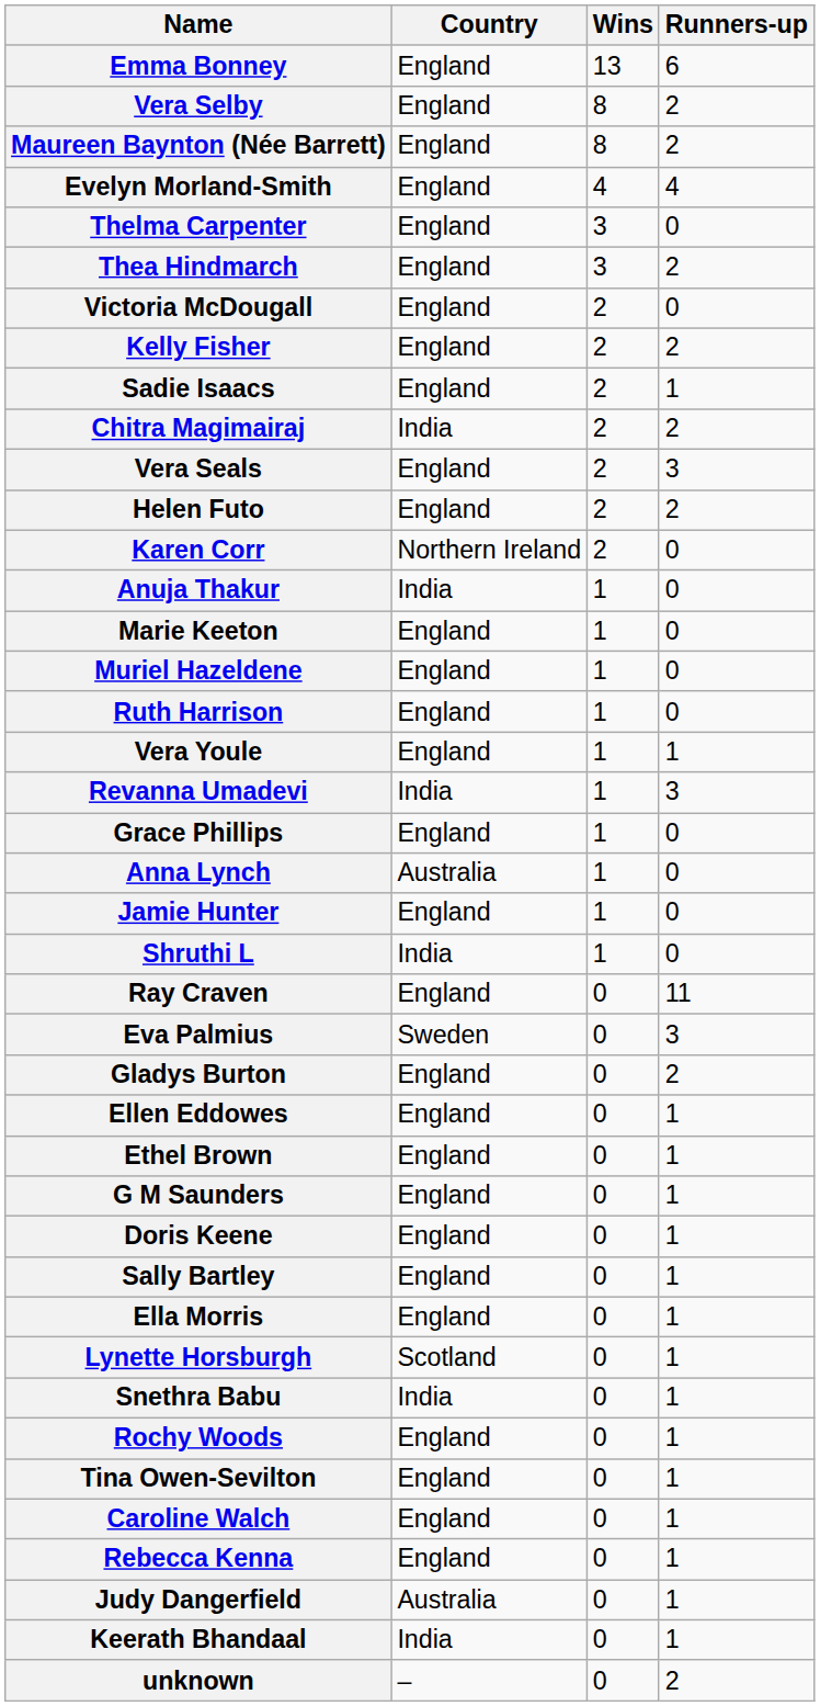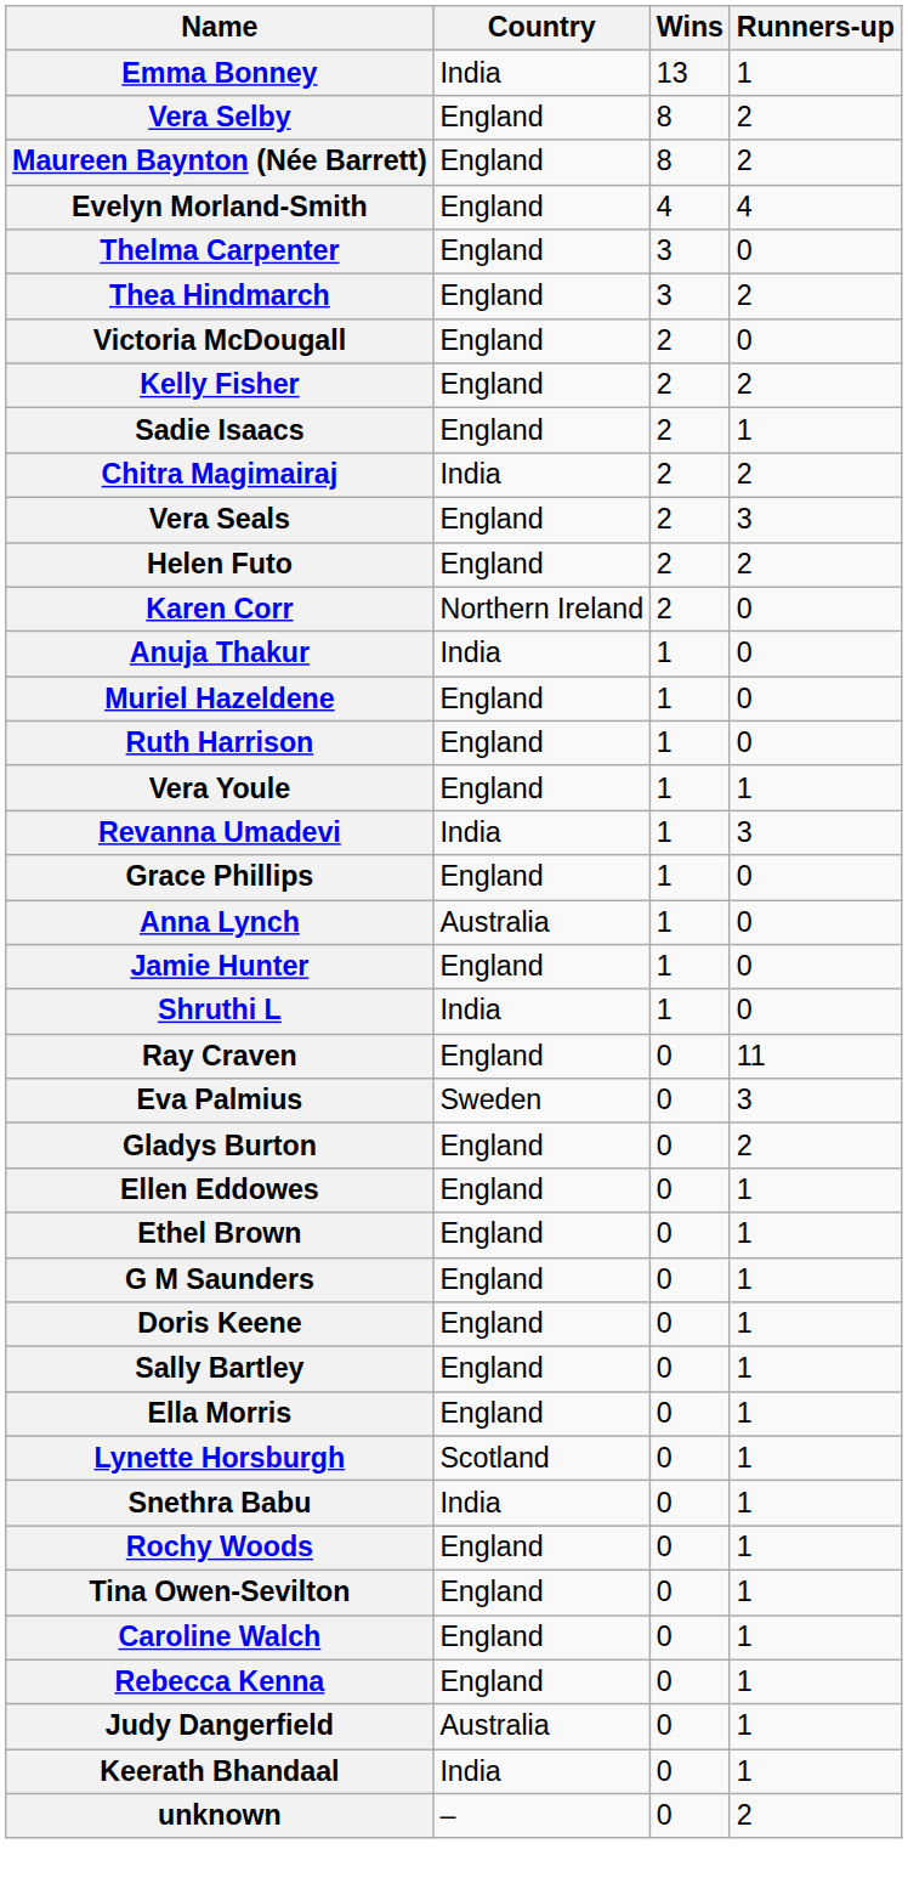 <table class="wikitable sortable">
 <tr>
 <th scope="col">Name</th>
 <th scope="col">Country</th>
 <th scope="col">Wins</th>
 <th scope="col">Runners-up</th>
 </tr>
 <tr>
 <th scope="row" data-sort-value="Bonney, Emma"><a href='#'>Emma Bonney</a></th>
-<td> England</td>
+<td> India</td>
 <td>13</td>
-<td>6</td>
+<td>1</td>
 </tr>
 <tr>
 <th scope="row" data-sort-value="Selby, Vera"><a href='#'>Vera Selby</a></th>
 <td> England</td>
 <td>8</td>
 <td>2</td>
 </tr>
 <tr>
 <th scope="row" data-sort-value="Baynton, Maureen"><a href='#'>Maureen Baynton</a> (Née Barrett)</th>
 <td> England</td>
 <td>8</td>
 <td>2</td>
 </tr>
 <tr>
 <th scope="row" data-sort-value="Morland-Smith, Evelyn">Evelyn Morland-Smith</th>
 <td> England</td>
 <td>4</td>
 <td>4</td>
 </tr>
 <tr>
 <th scope="row" data-sort-value="Carpenter, Thelma"><a href='#'>Thelma Carpenter</a></th>
 <td> England</td>
 <td>3</td>
 <td>0</td>
 </tr>
 <tr>
 <th scope="row" data-sort-value="Hindmarch, Thea"><a href='#'>Thea Hindmarch</a></th>
 <td> England</td>
 <td>3</td>
 <td>2</td>
 </tr>
 <tr>
 <th scope="row" data-sort-value="McDougall, Victoria">Victoria McDougall</th>
 <td> England</td>
 <td>2</td>
 <td>0</td>
 </tr>
 <tr>
 <th scope="row" data-sort-value="Fisher, Kelly"><a href='#'>Kelly Fisher</a></th>
 <td> England</td>
 <td>2</td>
 <td>2</td>
 </tr>
 <tr>
 <th scope="row" data-sort-value="Isaacs, Sadie">Sadie Isaacs</th>
 <td> England</td>
 <td>2</td>
 <td>1</td>
 </tr>
 <tr>
 <th scope="row" data-sort-value="Magimairaj, Chitra"><a href='#'>Chitra Magimairaj</a></th>
 <td> India</td>
 <td>2</td>
 <td>2</td>
 </tr>
 <tr>
 <th scope="row" data-sort-value="Seals, Vera">Vera Seals</th>
 <td> England</td>
 <td>2</td>
 <td>3</td>
 </tr>
 <tr>
 <th scope="row" data-sort-value="Futo, Helen">Helen Futo</th>
 <td> England</td>
 <td>2</td>
 <td>2</td>
 </tr>
 <tr>
 <th scope="row" data-sort-value="Corr, Karen"><a href='#'>Karen Corr</a></th>
 <td> Northern Ireland</td>
 <td>2</td>
 <td>0</td>
 </tr>
 <tr>
 <th scope="row" data-sort-value="Thakur, Anuja"><a href='#'>Anuja Thakur</a></th>
 <td> India</td>
-<td>1</td>
-<td>0</td>
-</tr>
-<tr>
-<th scope="row" data-sort-value="Keeton, Marie">Marie Keeton</th>
-<td> England</td>
 <td>1</td>
 <td>0</td>
 </tr>
 <tr>
 <th scope="row" data-sort-value="Hazeldene, Muriel"><a href='#'>Muriel Hazeldene</a></th>
 <td> England</td>
 <td>1</td>
 <td>0</td>
 </tr>
 <tr>
 <th scope="row" data-sort-value="Harrison, Ruth"><a href='#'>Ruth Harrison</a></th>
 <td> England</td>
 <td>1</td>
 <td>0</td>
 </tr>
 <tr>
 <th scope="row" data-sort-value="Youle, Vera">Vera Youle</th>
 <td> England</td>
 <td>1</td>
 <td>1</td>
 </tr>
 <tr>
 <th scope="row" data-sort-value="Umadevi, Revanna"><a href='#'>Revanna Umadevi</a></th>
 <td> India</td>
 <td>1</td>
 <td>3</td>
 </tr>
 <tr>
 <th scope="row" data-sort-value="Phillips, Grace">Grace Phillips</th>
 <td> England</td>
 <td>1</td>
 <td>0</td>
 </tr>
 <tr>
 <th scope="row" data-sort-value="Lynch, Anna"><a href='#'>Anna Lynch</a></th>
 <td> Australia</td>
 <td>1</td>
 <td>0</td>
 </tr>
 <tr>
 <th scope="row" data-sort-value="Hunter, Jamie"><a href='#'>Jamie Hunter</a></th>
 <td> England</td>
 <td>1</td>
 <td>0</td>
 </tr>
 <tr>
 <th scope="row" data-sort-value="L, Shruthi"><a href='#'>Shruthi L</a></th>
 <td> India</td>
 <td>1</td>
 <td>0</td>
 </tr>
 <tr>
 <th scope="row" data-sort-value="Craven, Ray">Ray Craven</th>
 <td> England</td>
 <td>0</td>
 <td>11</td>
 </tr>
 <tr>
 <th scope="row" data-sort-value="Palmius, Eva">Eva Palmius</th>
 <td> Sweden</td>
 <td>0</td>
 <td>3</td>
 </tr>
 <tr>
 <th scope="row" data-sort-value="Burton, Gladys">Gladys Burton</th>
 <td> England</td>
 <td>0</td>
 <td>2</td>
 </tr>
 <tr>
 <th scope="row" data-sort-value="Eddowes, Ellen">Ellen Eddowes</th>
 <td> England</td>
 <td>0</td>
 <td>1</td>
 </tr>
 <tr>
 <th scope="row" data-sort-value="Brown, E">Ethel Brown</th>
 <td> England</td>
 <td>0</td>
 <td>1</td>
 </tr>
 <tr>
 <th scope="row" data-sort-value="Saunders, G">G M Saunders</th>
 <td> England</td>
 <td>0</td>
 <td>1</td>
 </tr>
 <tr>
 <th scope="row" data-sort-value="Keene, Doris">Doris Keene</th>
 <td> England</td>
 <td>0</td>
 <td>1</td>
 </tr>
 <tr>
 <th scope="row" data-sort-value="Bartley, Sally">Sally Bartley</th>
 <td> England</td>
 <td>0</td>
 <td>1</td>
 </tr>
 <tr>
 <th scope="row" data-sort-value="Morris, Ella">Ella Morris</th>
 <td> England</td>
 <td>0</td>
 <td>1</td>
 </tr>
 <tr>
 <th scope="row" data-sort-value="Horsburgh, Lynette"><a href='#'>Lynette Horsburgh</a></th>
 <td> Scotland</td>
 <td>0</td>
 <td>1</td>
 </tr>
 <tr>
 <th scope="row" data-sort-value="Babu, Snethra">Snethra Babu</th>
 <td> India</td>
 <td>0</td>
 <td>1</td>
 </tr>
 <tr>
 <th scope="row" data-sort-value="Woods, Rocha"><a href='#'>Rochy Woods</a></th>
 <td> England</td>
 <td>0</td>
 <td>1</td>
 </tr>
 <tr>
 <th scope="row" data-sort-value="Own-Sebilton, Tina">Tina Owen-Sevilton</th>
 <td> England</td>
 <td>0</td>
 <td>1</td>
 </tr>
 <tr>
 <th scope="row" data-sort-value="Wqlch, Caroline"><a href='#'>Caroline Walch</a></th>
 <td> England</td>
 <td>0</td>
 <td>1</td>
 </tr>
 <tr>
 <th scope="row" data-sort-value="Kenna, Rebecca"><a href='#'>Rebecca Kenna</a></th>
 <td> England</td>
 <td>0</td>
 <td>1</td>
 </tr>
 <tr>
 <th scope="row" data-sort-value="Dangerfileld, Judy">Judy Dangerfield</th>
 <td> Australia</td>
 <td>0</td>
 <td>1</td>
 </tr>
 <tr>
 <th scope="row" data-sort-value="Bhandaal, Keerath">Keerath Bhandaal</th>
 <td> India</td>
 <td>0</td>
 <td>1</td>
 </tr>
 <tr>
 <th scope="row" data-sort-value="zzzz">unknown</th>
 <td>–</td>
 <td>0</td>
 <td>2</td>
 </tr>
 </table>
